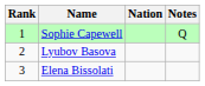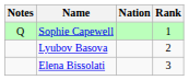 <table class="wikitable sortable" style="text-align:center">
 <tr>
-<th>Rank</th>
+<th>Notes</th>
 <th>Name</th>
 <th>Nation</th>
-<th>Notes</th>
+<th>Rank</th>
 </tr>
 <tr bgcolor=bbffbb>
-<td>1</td>
+<td>Q</td>
 <td align=left><a href='#'>Sophie Capewell</a></td>
 <td align=left></td>
-<td>Q</td>
+<td>1</td>
 </tr>
 <tr>
-<td>2</td>
+<td></td>
 <td align=left><a href='#'>Lyubov Basova</a></td>
 <td align=left></td>
-<td></td>
+<td>2</td>
 </tr>
 <tr>
-<td>3</td>
+<td></td>
 <td align=left><a href='#'>Elena Bissolati</a></td>
 <td align=left></td>
-<td></td>
+<td>3</td>
 </tr>
 </table>
